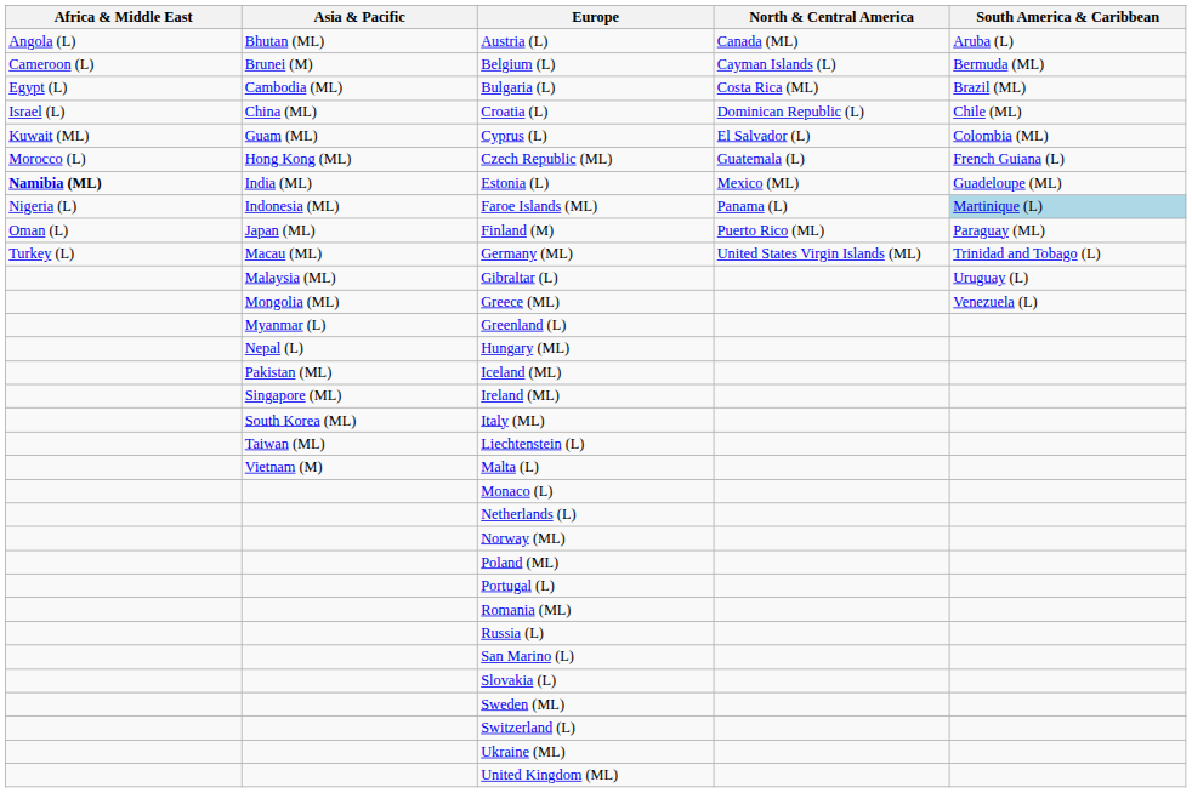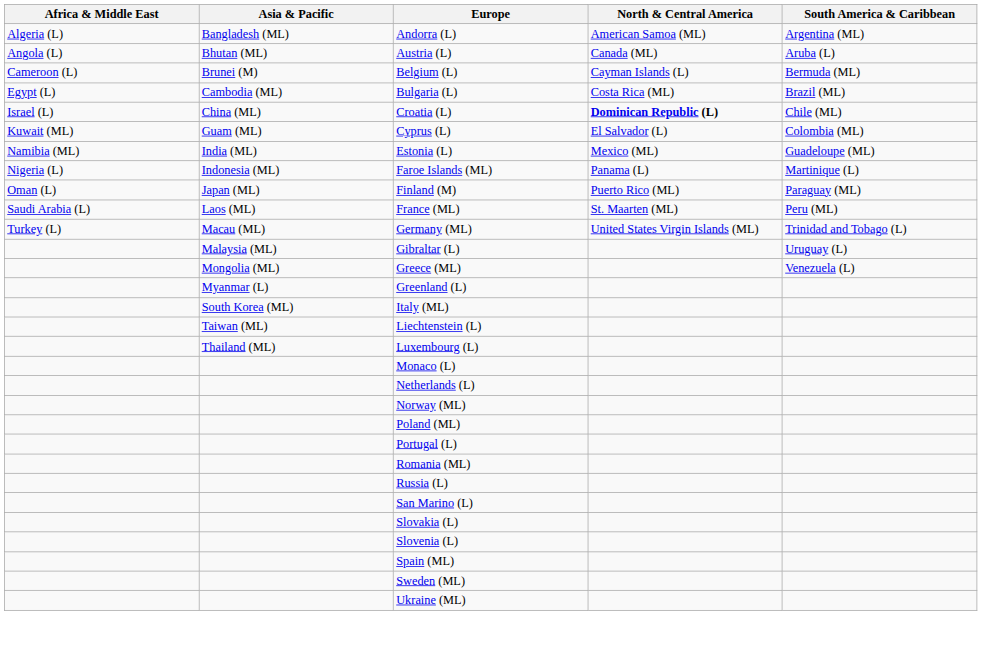 <table class="wikitable sortable" style="width:100%;">
 <tr>
 <th style="width:20%;">Africa & Middle East</th>
 <th style="width:20%;">Asia & Pacific</th>
 <th style="width:20%;">Europe</th>
 <th style="width:20%;">North & Central America</th>
 <th style="width:20%;">South America & Caribbean</th>
+</tr>
+<tr>
+<td><a href='#'>Algeria</a> (L)</td>
+<td><a href='#'>Bangladesh</a> (ML)</td>
+<td><a href='#'>Andorra</a> (L)</td>
+<td><a href='#'>American Samoa</a> (ML)</td>
+<td><a href='#'>Argentina</a> (ML)</td>
 </tr>
 <tr>
 <td><a href='#'>Angola</a> (L)</td>
 <td><a href='#'>Bhutan</a> (ML)</td>
 <td><a href='#'>Austria</a> (L)</td>
 <td><a href='#'>Canada</a> (ML)</td>
 <td><a href='#'>Aruba</a> (L)</td>
 </tr>
 <tr>
 <td><a href='#'>Cameroon</a> (L)</td>
 <td><a href='#'>Brunei</a> (M)</td>
 <td><a href='#'>Belgium</a> (L)</td>
 <td><a href='#'>Cayman Islands</a> (L)</td>
 <td><a href='#'>Bermuda</a> (ML)</td>
 </tr>
 <tr>
 <td><a href='#'>Egypt</a> (L)</td>
 <td><a href='#'>Cambodia</a> (ML)</td>
 <td><a href='#'>Bulgaria</a> (L)</td>
 <td><a href='#'>Costa Rica</a> (ML)</td>
 <td><a href='#'>Brazil</a> (ML)</td>
 </tr>
 <tr>
 <td><a href='#'>Israel</a> (L)</td>
 <td><a href='#'>China</a> (ML)</td>
 <td><a href='#'>Croatia</a> (L)</td>
-<td><a href='#'>Dominican Republic</a> (L)</td>
+<td><strong><a href='#'>Dominican Republic</a> (L)</strong></td>
 <td><a href='#'>Chile</a> (ML)</td>
 </tr>
 <tr>
 <td><a href='#'>Kuwait</a> (ML)</td>
 <td><a href='#'>Guam</a> (ML)</td>
 <td><a href='#'>Cyprus</a> (L)</td>
 <td><a href='#'>El Salvador</a> (L)</td>
 <td><a href='#'>Colombia</a> (ML)</td>
 </tr>
 <tr>
-<td><a href='#'>Morocco</a> (L)</td>
-<td><a href='#'>Hong Kong</a> (ML)</td>
-<td><a href='#'>Czech Republic</a> (ML)</td>
-<td><a href='#'>Guatemala</a> (L)</td>
-<td><a href='#'>French Guiana</a> (L)</td>
-</tr>
-<tr>
-<td><strong><a href='#'>Namibia</a> (ML)</strong></td>
+<td><a href='#'>Namibia</a> (ML)</td>
 <td><a href='#'>India</a> (ML)</td>
 <td><a href='#'>Estonia</a> (L)</td>
 <td><a href='#'>Mexico</a> (ML)</td>
 <td><a href='#'>Guadeloupe</a> (ML)</td>
 </tr>
 <tr>
 <td><a href='#'>Nigeria</a> (L)</td>
 <td><a href='#'>Indonesia</a> (ML)</td>
 <td><a href='#'>Faroe Islands</a> (ML)</td>
 <td><a href='#'>Panama</a> (L)</td>
-<td style="background: lightblue;"><a href='#'>Martinique</a> (L)</td>
+<td><a href='#'>Martinique</a> (L)</td>
 </tr>
 <tr>
 <td><a href='#'>Oman</a> (L)</td>
 <td><a href='#'>Japan</a> (ML)</td>
 <td><a href='#'>Finland</a> (M)</td>
 <td><a href='#'>Puerto Rico</a> (ML)</td>
 <td><a href='#'>Paraguay</a> (ML)</td>
+</tr>
+<tr>
+<td><a href='#'>Saudi Arabia</a> (L)</td>
+<td><a href='#'>Laos</a> (ML)</td>
+<td><a href='#'>France</a> (ML)</td>
+<td><a href='#'>St. Maarten</a> (ML)</td>
+<td><a href='#'>Peru</a> (ML)</td>
 </tr>
 <tr>
 <td><a href='#'>Turkey</a> (L)</td>
 <td><a href='#'>Macau</a> (ML)</td>
 <td><a href='#'>Germany</a> (ML)</td>
 <td><a href='#'>United States Virgin Islands</a> (ML)</td>
 <td><a href='#'>Trinidad and Tobago</a> (L)</td>
 </tr>
 <tr>
 <td></td>
 <td><a href='#'>Malaysia</a> (ML)</td>
 <td><a href='#'>Gibraltar</a> (L)</td>
 <td></td>
 <td><a href='#'>Uruguay</a> (L)</td>
 </tr>
 <tr>
 <td></td>
 <td><a href='#'>Mongolia</a> (ML)</td>
 <td><a href='#'>Greece</a> (ML)</td>
 <td></td>
 <td><a href='#'>Venezuela</a> (L)</td>
 </tr>
 <tr>
 <td></td>
 <td><a href='#'>Myanmar</a> (L)</td>
 <td><a href='#'>Greenland</a> (L)</td>
 <td></td>
 <td></td>
 </tr>
 <tr>
 <td></td>
-<td><a href='#'>Nepal</a> (L)</td>
-<td><a href='#'>Hungary</a> (ML)</td>
-<td></td>
-<td></td>
-</tr>
-<tr>
-<td></td>
-<td><a href='#'>Pakistan</a> (ML)</td>
-<td><a href='#'>Iceland</a> (ML)</td>
-<td></td>
-<td></td>
-</tr>
-<tr>
-<td></td>
-<td><a href='#'>Singapore</a> (ML)</td>
-<td><a href='#'>Ireland</a> (ML)</td>
-<td></td>
-<td></td>
-</tr>
-<tr>
-<td></td>
 <td><a href='#'>South Korea</a> (ML)</td>
 <td><a href='#'>Italy</a> (ML)</td>
 <td></td>
 <td></td>
 </tr>
 <tr>
 <td></td>
 <td><a href='#'>Taiwan</a> (ML)</td>
 <td><a href='#'>Liechtenstein</a> (L)</td>
 <td></td>
 <td></td>
 </tr>
 <tr>
 <td></td>
-<td><a href='#'>Vietnam</a> (M)</td>
-<td><a href='#'>Malta</a> (L)</td>
+<td><a href='#'>Thailand</a> (ML)</td>
+<td><a href='#'>Luxembourg</a> (L)</td>
 <td></td>
 <td></td>
 </tr>
 <tr>
 <td></td>
 <td></td>
 <td><a href='#'>Monaco</a> (L)</td>
 <td></td>
 <td></td>
 </tr>
 <tr>
 <td></td>
 <td></td>
 <td><a href='#'>Netherlands</a> (L)</td>
 <td></td>
 <td></td>
 </tr>
 <tr>
 <td></td>
 <td></td>
 <td><a href='#'>Norway</a> (ML)</td>
 <td></td>
 <td></td>
 </tr>
 <tr>
 <td></td>
 <td></td>
 <td><a href='#'>Poland</a> (ML)</td>
 <td></td>
 <td></td>
 </tr>
 <tr>
 <td></td>
 <td></td>
 <td><a href='#'>Portugal</a> (L)</td>
 <td></td>
 <td></td>
 </tr>
 <tr>
 <td></td>
 <td></td>
 <td><a href='#'>Romania</a> (ML)</td>
 <td></td>
 <td></td>
 </tr>
 <tr>
 <td></td>
 <td></td>
 <td><a href='#'>Russia</a> (L)</td>
 <td></td>
 <td></td>
 </tr>
 <tr>
 <td></td>
 <td></td>
 <td><a href='#'>San Marino</a> (L)</td>
 <td></td>
 <td></td>
 </tr>
 <tr>
 <td></td>
 <td></td>
 <td><a href='#'>Slovakia</a> (L)</td>
 <td></td>
 <td></td>
 </tr>
 <tr>
 <td></td>
 <td></td>
-<td><a href='#'>Sweden</a> (ML)</td>
+<td><a href='#'>Slovenia</a> (L)</td>
 <td></td>
 <td></td>
 </tr>
 <tr>
 <td></td>
 <td></td>
-<td><a href='#'>Switzerland</a> (L)</td>
+<td><a href='#'>Spain</a> (ML)</td>
+<td></td>
+<td></td>
+</tr>
+<tr>
+<td></td>
+<td></td>
+<td><a href='#'>Sweden</a> (ML)</td>
 <td></td>
 <td></td>
 </tr>
 <tr>
 <td></td>
 <td></td>
 <td><a href='#'>Ukraine</a> (ML)</td>
 <td></td>
 <td></td>
 </tr>
-<tr>
-<td></td>
-<td></td>
-<td><a href='#'>United Kingdom</a> (ML)</td>
-<td></td>
-<td></td>
-</tr>
 </table>
